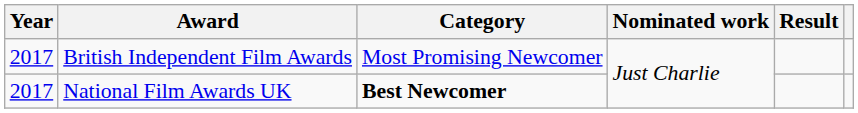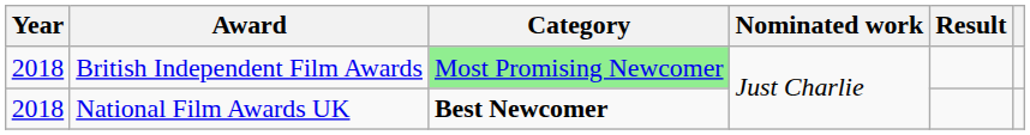 <table class="wikitable sortable">
 <tr style="text-align:center;">
 <th scope="col">Year</th>
 <th scope="col">Award</th>
 <th scope="col">Category</th>
 <th scope="col">Nominated work</th>
 <th scope="col">Result</th>
 <th scope="col" class="unsortable"></th>
 </tr>
 <tr>
-<td><a href='#'>2017</a></td>
+<td><a href='#'>2018</a></td>
 <td><a href='#'>British Independent Film Awards</a></td>
-<td><a href='#'>Most Promising Newcomer</a></td>
+<td style="background: lightgreen;"><a href='#'>Most Promising Newcomer</a></td>
 <td rowspan="2"><em>Just Charlie</em></td>
 <td></td>
 <td style="text-align:center;"></td>
 </tr>
 <tr>
-<td><a href='#'>2017</a></td>
+<td><a href='#'>2018</a></td>
 <td><a href='#'>National Film Awards UK</a></td>
 <td><strong>Best Newcomer</strong></td>
 <td></td>
 <td style="text-align:center;"></td>
 </tr>
 </table>
